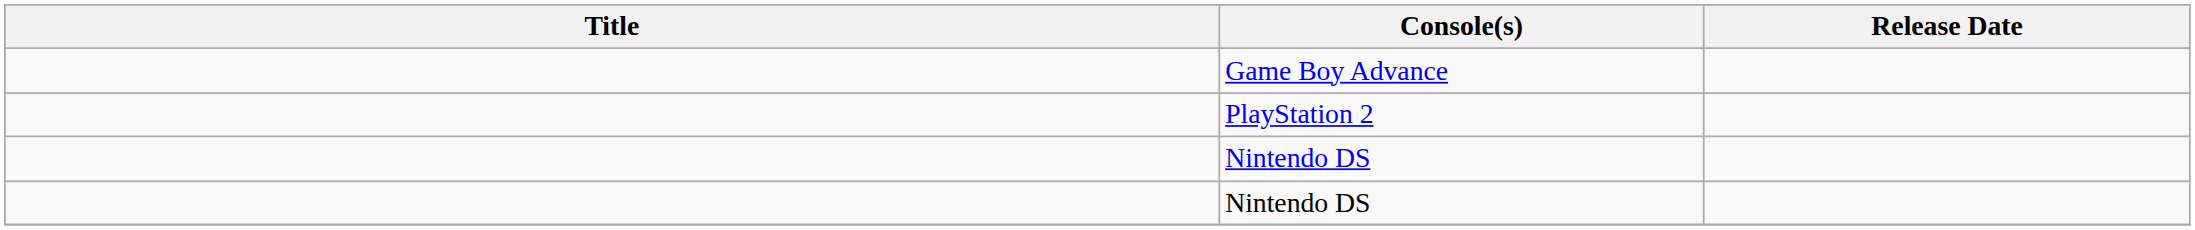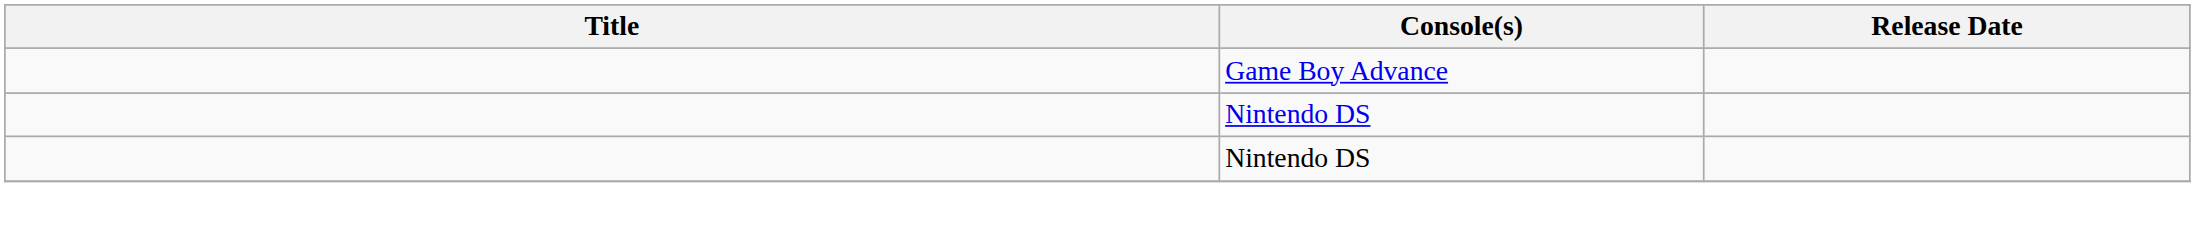 <table class="wikitable sortable" style="width: 100%;">
 <tr>
 <th width="20%" align="left">Title</th>
 <th width="8%" align="left">Console(s)</th>
 <th width="8%" align="left">Release Date</th>
 </tr>
 <tr>
 <td></td>
 <td><a href='#'>Game Boy Advance</a></td>
-<td></td>
-</tr>
-<tr>
-<td></td>
-<td><a href='#'>PlayStation 2</a></td>
 <td></td>
 </tr>
 <tr>
 <td></td>
 <td><a href='#'>Nintendo DS</a></td>
 <td></td>
 </tr>
 <tr>
 <td></td>
 <td>Nintendo DS</td>
 <td></td>
 </tr>
 <tr>
 </tr>
 </table>
